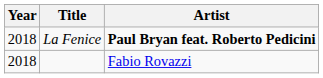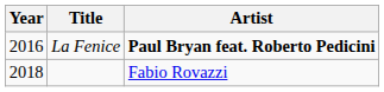 <table class="wikitable plainrowheaders sortable">
 <tr>
 <th scope="col">Year</th>
 <th scope="col">Title</th>
 <th scope="col">Artist</th>
 </tr>
 <tr>
-<td>2018</td>
+<td>2016</td>
 <td><em>La Fenice</em></td>
 <td><strong>Paul Bryan feat. Roberto Pedicini</strong></td>
 </tr>
 <tr>
 <td>2018</td>
 <td><em></em></td>
 <td><a href='#'>Fabio Rovazzi</a></td>
 </tr>
 </table>
